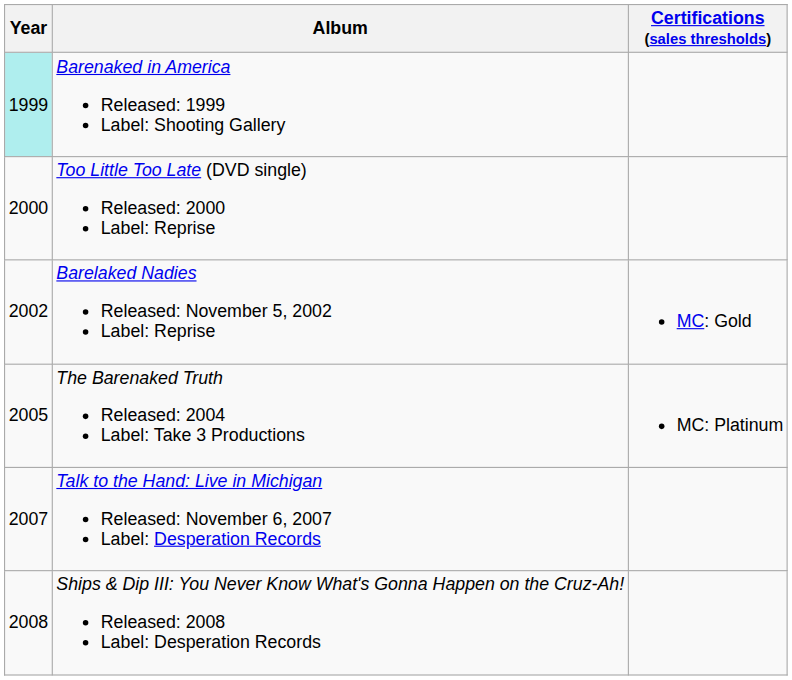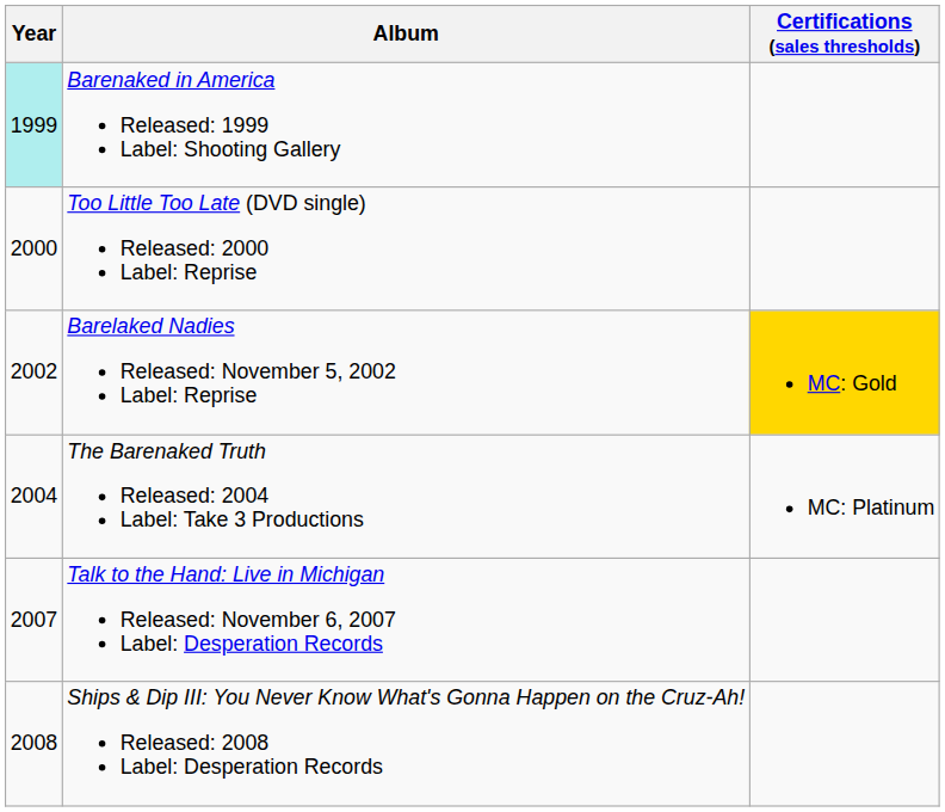 <table class="wikitable">
 <tr>
 <th rowspan="1">Year</th>
 <th rowspan="1">Album</th>
 <th rowspan="1"><a href='#'>Certifications</a><br><small>(<a href='#'>sales thresholds</a>)</small></th>
 </tr>
 <tr>
 <td style="background: paleturquoise;">1999</td>
 <td><em><a href='#'>Barenaked in America</a></em><br><ul><li>Released: 1999</li><li>Label: Shooting Gallery</li></ul></td>
 <td></td>
 </tr>
 <tr>
 <td>2000</td>
 <td><em><a href='#'>Too Little Too Late</a></em> (DVD single)<br><ul><li>Released: 2000</li><li>Label: Reprise</li></ul></td>
 <td></td>
 </tr>
 <tr>
 <td>2002</td>
 <td><em><a href='#'>Barelaked Nadies</a></em><br><ul><li>Released: November 5, 2002</li><li>Label: Reprise</li></ul></td>
-<td><br><ul><li><a href='#'>MC</a>: Gold</li></ul></td>
+<td style="background: gold;"><br><ul><li><a href='#'>MC</a>: Gold</li></ul></td>
 </tr>
 <tr>
-<td>2005</td>
+<td>2004</td>
 <td><em>The Barenaked Truth</em><br><ul><li>Released: 2004</li><li>Label: Take 3 Productions</li></ul></td>
 <td><br><ul><li>MC: Platinum</li></ul></td>
 </tr>
 <tr>
 <td>2007</td>
 <td><em><a href='#'>Talk to the Hand: Live in Michigan</a></em><br><ul><li>Released: November 6, 2007</li><li>Label: <a href='#'>Desperation Records</a></li></ul></td>
 <td></td>
 </tr>
 <tr>
 <td>2008</td>
 <td><em>Ships & Dip III: You Never Know What's Gonna Happen on the Cruz-Ah!</em><br><ul><li>Released: 2008</li><li>Label: Desperation Records</li></ul></td>
 <td></td>
 </tr>
 </table>
